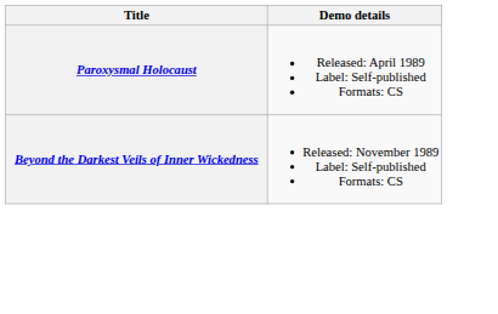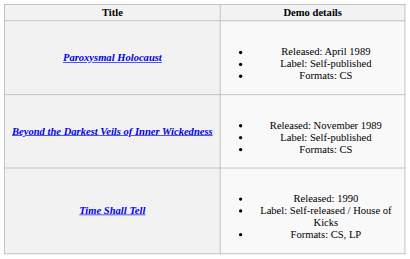 <table class="wikitable plainrowheaders" style="text-align:center;">
 <tr>
 <th scope="col" style="width:20em;">Title</th>
 <th scope="col">Demo details</th>
 </tr>
 <tr>
 <th scope="row"><em><a href='#'>Paroxysmal Holocaust</a></em></th>
 <td><br><ul><li>Released: April 1989</li><li>Label: Self-published</li><li>Formats: CS</li></ul></td>
 </tr>
 <tr>
 <th scope="row"><em><a href='#'>Beyond the Darkest Veils of Inner Wickedness</a></em></th>
 <td><br><ul><li>Released: November 1989</li><li>Label: Self-published</li><li>Formats: CS</li></ul></td>
 </tr>
+<tr>
+<th scope="row"><em><a href='#'>Time Shall Tell</a></em></th>
+<td><br><ul><li>Released: 1990</li><li>Label: Self-released / House of Kicks</li><li>Formats: CS, LP</li></ul></td>
+</tr>
 </table>
